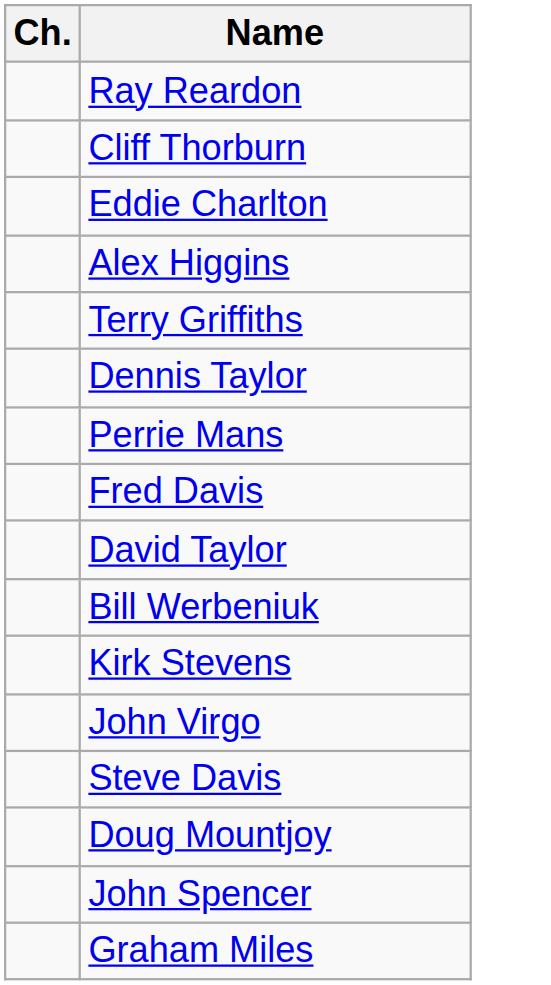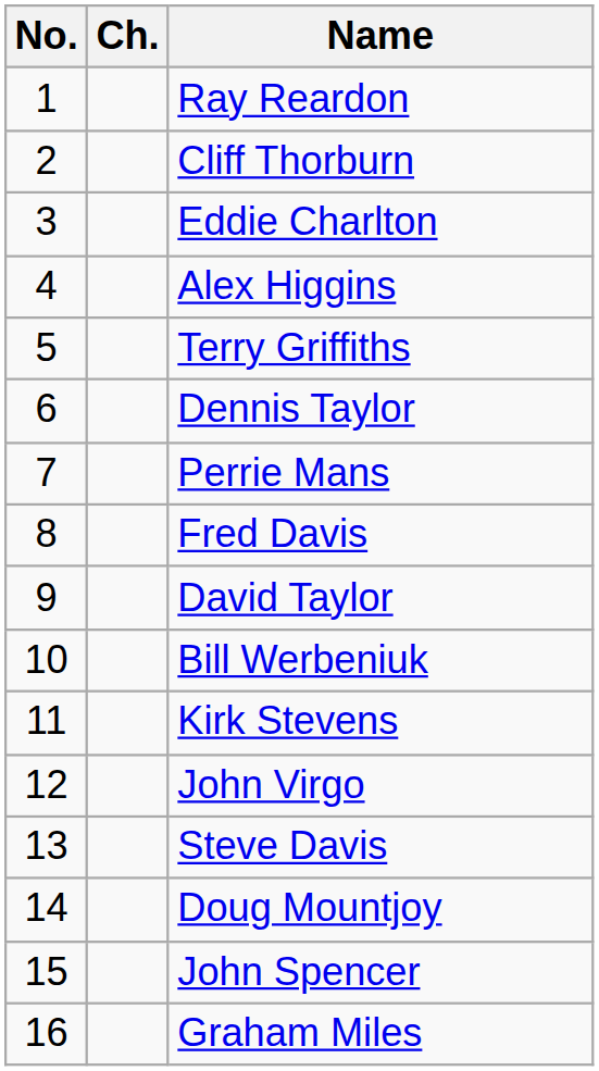 <table class="wikitable" style="text-align: center;">
 <tr>
+<th>No.</th>
 <th>Ch.</th>
 <th width=165>Name</th>
 </tr>
 <tr>
+<td>1</td>
 <td></td>
 <td style="text-align:left;"> <a href='#'>Ray Reardon</a></td>
 </tr>
 <tr>
+<td>2</td>
 <td></td>
 <td style="text-align:left;"> <a href='#'>Cliff Thorburn</a></td>
 </tr>
 <tr>
+<td>3</td>
 <td></td>
 <td style="text-align:left;"> <a href='#'>Eddie Charlton</a></td>
 </tr>
 <tr>
+<td>4</td>
 <td></td>
 <td style="text-align:left;"> <a href='#'>Alex Higgins</a></td>
 </tr>
 <tr>
+<td>5</td>
 <td></td>
 <td style="text-align:left;"> <a href='#'>Terry Griffiths</a></td>
 </tr>
 <tr>
+<td>6</td>
 <td></td>
 <td style="text-align:left;"> <a href='#'>Dennis Taylor</a></td>
 </tr>
 <tr>
+<td>7</td>
 <td></td>
 <td style="text-align:left;"> <a href='#'>Perrie Mans</a></td>
 </tr>
 <tr>
+<td>8</td>
 <td></td>
 <td style="text-align:left;"> <a href='#'>Fred Davis</a></td>
 </tr>
 <tr>
+<td>9</td>
 <td></td>
 <td style="text-align:left;"> <a href='#'>David Taylor</a></td>
 </tr>
 <tr>
+<td>10</td>
 <td></td>
 <td style="text-align:left;"> <a href='#'>Bill Werbeniuk</a></td>
 </tr>
 <tr>
+<td>11</td>
 <td></td>
 <td style="text-align:left;"> <a href='#'>Kirk Stevens</a></td>
 </tr>
 <tr>
+<td>12</td>
 <td></td>
 <td style="text-align:left;"> <a href='#'>John Virgo</a></td>
 </tr>
 <tr>
+<td>13</td>
 <td></td>
 <td style="text-align:left;"> <a href='#'>Steve Davis</a></td>
 </tr>
 <tr>
+<td>14</td>
 <td></td>
 <td style="text-align:left;"> <a href='#'>Doug Mountjoy</a></td>
 </tr>
 <tr>
+<td>15</td>
 <td></td>
 <td style="text-align:left;"> <a href='#'>John Spencer</a></td>
 </tr>
 <tr>
+<td>16</td>
 <td></td>
 <td style="text-align:left;"> <a href='#'>Graham Miles</a></td>
 </tr>
 </table>
